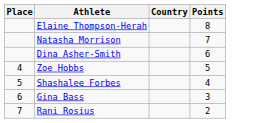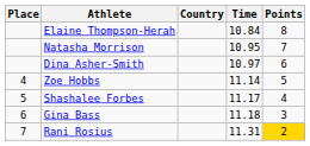 <table class="wikitable">
 <tr>
 <th>Place</th>
 <th>Athlete</th>
 <th>Country</th>
+<th>Time</th>
 <th>Points</th>
 </tr>
 <tr>
 <td align=center></td>
 <td><a href='#'>Elaine Thompson-Herah</a></td>
 <td></td>
+<td>10.84</td>
 <td align=center>8</td>
 </tr>
 <tr>
 <td align=center></td>
 <td><a href='#'>Natasha Morrison</a></td>
 <td></td>
+<td>10.95</td>
 <td align=center>7</td>
 </tr>
 <tr>
 <td align=center></td>
 <td><a href='#'>Dina Asher-Smith</a></td>
 <td></td>
+<td>10.97</td>
 <td align=center>6</td>
 </tr>
 <tr>
 <td align=center>4</td>
 <td><a href='#'>Zoe Hobbs</a></td>
 <td></td>
+<td>11.14</td>
 <td align=center>5</td>
 </tr>
 <tr>
 <td align=center>5</td>
 <td><a href='#'>Shashalee Forbes</a></td>
 <td></td>
+<td>11.17</td>
 <td align=center>4</td>
 </tr>
 <tr>
 <td align=center>6</td>
 <td><a href='#'>Gina Bass</a></td>
 <td></td>
+<td>11.18</td>
 <td align=center>3</td>
 </tr>
 <tr>
 <td align=center>7</td>
 <td><a href='#'>Rani Rosius</a></td>
 <td></td>
-<td align=center>2</td>
+<td>11.31</td>
+<td align=center style="background: gold;">2</td>
 </tr>
 </table>
